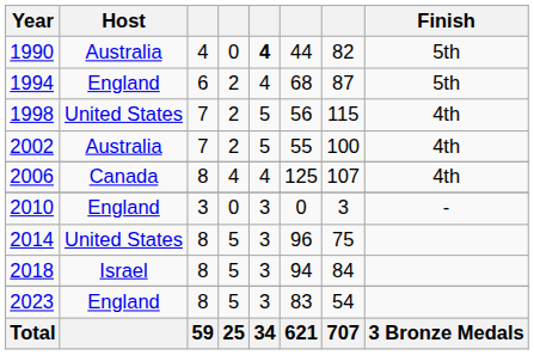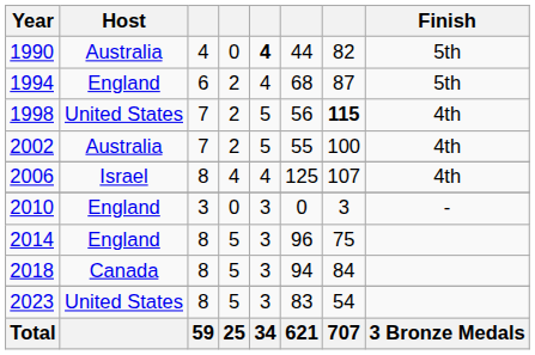 <table class="wikitable" style="text-align: center;">
 <tr>
 <th>Year</th>
 <th>Host</th>
 <th></th>
 <th></th>
 <th></th>
 <th></th>
 <th></th>
 <th>Finish</th>
 </tr>
 <tr>
 <td align=left><a href='#'>1990</a></td>
 <td><a href='#'>Australia</a></td>
 <td>4</td>
 <td>0</td>
 <td><strong>4</strong></td>
 <td>44</td>
 <td>82</td>
 <td>5th</td>
 </tr>
 <tr>
 <td align=left><a href='#'>1994</a></td>
 <td><a href='#'>England</a></td>
 <td>6</td>
 <td>2</td>
 <td>4</td>
 <td>68</td>
 <td>87</td>
 <td>5th</td>
 </tr>
 <tr>
 <td align=left><a href='#'>1998</a></td>
 <td><a href='#'>United States</a></td>
 <td>7</td>
 <td>2</td>
 <td>5</td>
 <td>56</td>
-<td>115</td>
+<td><strong>115</strong></td>
 <td>4th</td>
 </tr>
 <tr>
 <td align=left><a href='#'>2002</a></td>
 <td><a href='#'>Australia</a></td>
 <td>7</td>
 <td>2</td>
 <td>5</td>
 <td>55</td>
 <td>100</td>
 <td>4th</td>
 </tr>
 <tr>
 </tr>
 <tr>
 <td align=left><a href='#'>2006</a></td>
-<td><a href='#'>Canada</a></td>
+<td><a href='#'>Israel</a></td>
 <td>8</td>
 <td>4</td>
 <td>4</td>
 <td>125</td>
 <td>107</td>
 <td>4th</td>
 </tr>
 <tr>
 </tr>
 <tr>
 <td align=left><a href='#'>2010</a></td>
 <td><a href='#'>England</a></td>
 <td>3</td>
 <td>0</td>
 <td>3</td>
 <td>0</td>
 <td>3</td>
 <td>-</td>
 </tr>
 <tr>
 <td align=left><a href='#'>2014</a></td>
-<td><a href='#'>United States</a></td>
+<td><a href='#'>England</a></td>
 <td>8</td>
 <td>5</td>
 <td>3</td>
 <td>96</td>
 <td>75</td>
 <td></td>
 </tr>
 <tr>
 <td align=left><a href='#'>2018</a></td>
-<td><a href='#'>Israel</a></td>
+<td><a href='#'>Canada</a></td>
 <td>8</td>
 <td>5</td>
 <td>3</td>
 <td>94</td>
 <td>84</td>
 <td></td>
 </tr>
 <tr>
 </tr>
 <tr>
 <td align=left><a href='#'>2023</a></td>
-<td><a href='#'>England</a></td>
+<td><a href='#'>United States</a></td>
 <td>8</td>
 <td>5</td>
 <td>3</td>
 <td>83</td>
 <td>54</td>
 <td></td>
 </tr>
 <tr>
 <th>Total</th>
 <th></th>
 <th>59</th>
 <th>25</th>
 <th>34</th>
 <th>621</th>
 <th>707</th>
 <th>3 Bronze Medals</th>
 </tr>
 </table>
